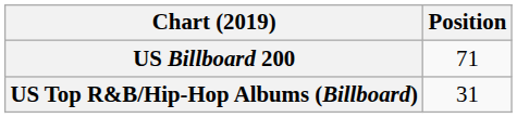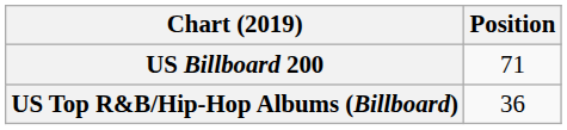 <table class="wikitable sortable plainrowheaders" style="text-align:center">
 <tr>
 <th scope="col">Chart (2019)</th>
 <th scope="col">Position</th>
 </tr>
 <tr>
 <th scope="row">US <em>Billboard</em> 200</th>
 <td>71</td>
 </tr>
 <tr>
 <th scope="row">US Top R&B/Hip-Hop Albums (<em>Billboard</em>)</th>
-<td>31</td>
+<td>36</td>
 </tr>
 </table>
